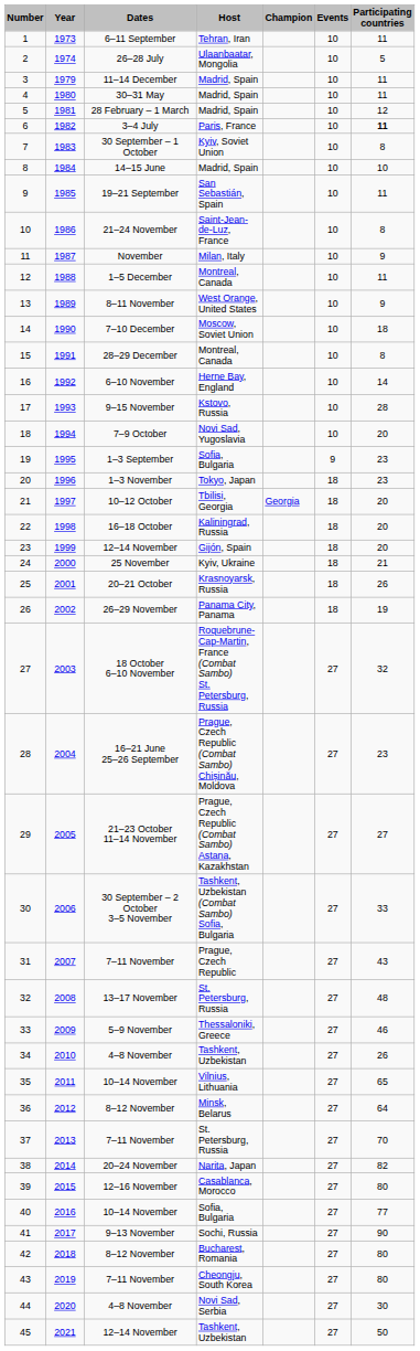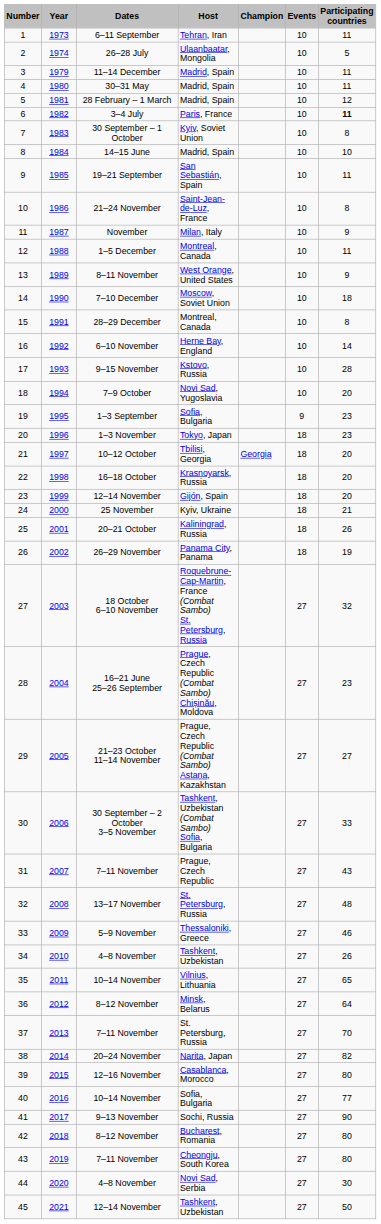 <table class="wikitable" style="text-align:left; font-size:90%">
 <tr>
 <th style="width:50px; background:silver;">Number</th>
 <th style="width:50px; background:silver;">Year</th>
 <th style="width:160px; background:silver;">Dates</th>
 <th style="width:auto; background:silver;">Host</th>
 <th style="width:auto; background:silver;">Champion</th>
 <th style="width:auto; background:silver;">Events</th>
 <th style="width:auto; background:silver;">Participating<br>countries</th>
 </tr>
 <tr>
 <td align=center>1</td>
 <td align=center><a href='#'>1973</a></td>
 <td align=center>6–11 September</td>
 <td> <a href='#'>Tehran</a>, Iran</td>
 <td></td>
 <td align=center>10</td>
 <td align=center>11</td>
 </tr>
 <tr>
 <td align=center>2</td>
 <td align=center><a href='#'>1974</a></td>
 <td align=center>26–28 July</td>
 <td> <a href='#'>Ulaanbaatar</a>, Mongolia</td>
 <td></td>
 <td align=center>10</td>
 <td align=center>5</td>
 </tr>
 <tr>
 <td align=center>3</td>
 <td align=center><a href='#'>1979</a></td>
 <td align=center>11–14 December</td>
 <td> <a href='#'>Madrid</a>, Spain</td>
 <td></td>
 <td align=center>10</td>
 <td align=center>11</td>
 </tr>
 <tr>
 <td align=center>4</td>
 <td align=center><a href='#'>1980</a></td>
 <td align=center>30–31 May</td>
 <td> Madrid, Spain</td>
 <td></td>
 <td align=center>10</td>
 <td align=center>11</td>
 </tr>
 <tr>
 <td align=center>5</td>
 <td align=center><a href='#'>1981</a></td>
 <td align=center>28 February – 1 March</td>
 <td> Madrid, Spain</td>
 <td></td>
 <td align=center>10</td>
 <td align=center>12</td>
 </tr>
 <tr>
 <td align=center>6</td>
 <td align=center><a href='#'>1982</a></td>
 <td align=center>3–4 July</td>
 <td> <a href='#'>Paris</a>, France</td>
 <td></td>
 <td align=center>10</td>
 <td align=center><strong>11</strong></td>
 </tr>
 <tr>
 <td align=center>7</td>
 <td align=center><a href='#'>1983</a></td>
 <td align=center>30 September – 1 October</td>
 <td> <a href='#'>Kyiv</a>, Soviet Union</td>
 <td></td>
 <td align=center>10</td>
 <td align=center>8</td>
 </tr>
 <tr>
 <td align=center>8</td>
 <td align=center><a href='#'>1984</a></td>
 <td align=center>14–15 June</td>
 <td> Madrid, Spain</td>
 <td></td>
 <td align=center>10</td>
 <td align=center>10</td>
 </tr>
 <tr>
 <td align=center>9</td>
 <td align=center><a href='#'>1985</a></td>
 <td align=center>19–21 September</td>
 <td> <a href='#'>San Sebastián</a>, Spain</td>
 <td></td>
 <td align=center>10</td>
 <td align=center>11</td>
 </tr>
 <tr>
 <td align=center>10</td>
 <td align=center><a href='#'>1986</a></td>
 <td align=center>21–24 November</td>
 <td> <a href='#'>Saint-Jean-de-Luz</a>, France</td>
 <td></td>
 <td align=center>10</td>
 <td align=center>8</td>
 </tr>
 <tr>
 <td align=center>11</td>
 <td align=center><a href='#'>1987</a></td>
 <td align=center>November</td>
 <td> <a href='#'>Milan</a>, Italy</td>
 <td></td>
 <td align=center>10</td>
 <td align=center>9</td>
 </tr>
 <tr>
 <td align=center>12</td>
 <td align=center><a href='#'>1988</a></td>
 <td align=center>1–5 December</td>
 <td> <a href='#'>Montreal</a>, Canada</td>
 <td></td>
 <td align=center>10</td>
 <td align=center>11</td>
 </tr>
 <tr>
 <td align=center>13</td>
 <td align=center><a href='#'>1989</a></td>
 <td align=center>8–11 November</td>
 <td> <a href='#'>West Orange</a>, United States</td>
 <td></td>
 <td align=center>10</td>
 <td align=center>9</td>
 </tr>
 <tr>
 <td align=center>14</td>
 <td align=center><a href='#'>1990</a></td>
 <td align=center>7–10 December</td>
 <td> <a href='#'>Moscow</a>, Soviet Union</td>
 <td></td>
 <td align=center>10</td>
 <td align=center>18</td>
 </tr>
 <tr>
 <td align=center>15</td>
 <td align=center><a href='#'>1991</a></td>
 <td align=center>28–29 December</td>
 <td> Montreal, Canada</td>
 <td></td>
 <td align=center>10</td>
 <td align=center>8</td>
 </tr>
 <tr>
 <td align=center>16</td>
 <td align=center><a href='#'>1992</a></td>
 <td align=center>6–10 November</td>
 <td> <a href='#'>Herne Bay</a>, England</td>
 <td></td>
 <td align=center>10</td>
 <td align=center>14</td>
 </tr>
 <tr>
 <td align=center>17</td>
 <td align=center><a href='#'>1993</a></td>
 <td align=center>9–15 November</td>
 <td> <a href='#'>Kstovo</a>, Russia</td>
 <td></td>
 <td align=center>10</td>
 <td align=center>28</td>
 </tr>
 <tr>
 <td align=center>18</td>
 <td align=center><a href='#'>1994</a></td>
 <td align=center>7–9 October</td>
 <td> <a href='#'>Novi Sad</a>, Yugoslavia</td>
 <td></td>
 <td align=center>10</td>
 <td align=center>20</td>
 </tr>
 <tr>
 <td align=center>19</td>
 <td align=center><a href='#'>1995</a></td>
 <td align=center>1–3 September</td>
 <td> <a href='#'>Sofia</a>, Bulgaria</td>
 <td></td>
 <td align=center>9</td>
 <td align=center>23</td>
 </tr>
 <tr>
 <td align=center>20</td>
 <td align=center><a href='#'>1996</a></td>
 <td align=center>1–3 November</td>
 <td> <a href='#'>Tokyo</a>, Japan</td>
 <td></td>
 <td align=center>18</td>
 <td align=center>23</td>
 </tr>
 <tr>
 <td align=center>21</td>
 <td align=center><a href='#'>1997</a></td>
 <td align=center>10–12 October</td>
 <td> <a href='#'>Tbilisi</a>, Georgia</td>
 <td> <a href='#'>Georgia</a></td>
 <td align=center>18</td>
 <td align=center>20</td>
 </tr>
 <tr>
 <td align=center>22</td>
 <td align=center><a href='#'>1998</a></td>
 <td align=center>16–18 October</td>
-<td> <a href='#'>Kaliningrad</a>, Russia</td>
+<td> <a href='#'>Krasnoyarsk</a>, Russia</td>
 <td></td>
 <td align=center>18</td>
 <td align=center>20</td>
 </tr>
 <tr>
 <td align=center>23</td>
 <td align=center><a href='#'>1999</a></td>
 <td align=center>12–14 November</td>
 <td> <a href='#'>Gijón</a>, Spain</td>
 <td></td>
 <td align=center>18</td>
 <td align=center>20</td>
 </tr>
 <tr>
 <td align=center>24</td>
 <td align=center><a href='#'>2000</a></td>
 <td align=center>25 November</td>
 <td> Kyiv, Ukraine</td>
 <td></td>
 <td align=center>18</td>
 <td align=center>21</td>
 </tr>
 <tr>
 <td align=center>25</td>
 <td align=center><a href='#'>2001</a></td>
 <td align=center>20–21 October</td>
-<td> <a href='#'>Krasnoyarsk</a>, Russia</td>
+<td> <a href='#'>Kaliningrad</a>, Russia</td>
 <td></td>
 <td align=center>18</td>
 <td align=center>26</td>
 </tr>
 <tr>
 <td align=center>26</td>
 <td align=center><a href='#'>2002</a></td>
 <td align=center>26–29 November</td>
 <td> <a href='#'>Panama City</a>, Panama</td>
 <td></td>
 <td align=center>18</td>
 <td align=center>19</td>
 </tr>
 <tr>
 <td align=center>27</td>
 <td align=center><a href='#'>2003</a></td>
 <td align=center>18 October <br> 6–10 November</td>
 <td> <a href='#'>Roquebrune-Cap-Martin</a>, France <em>(Combat Sambo)</em> <br>  <a href='#'>St. Petersburg</a>, <a href='#'>Russia</a></td>
 <td></td>
 <td align=center>27</td>
 <td align=center>32</td>
 </tr>
 <tr>
 <td align=center>28</td>
 <td align=center><a href='#'>2004</a></td>
 <td align=center>16–21 June <br> 25–26 September</td>
 <td> <a href='#'>Prague</a>, Czech Republic <em>(Combat Sambo)</em> <br>  <a href='#'>Chișinău</a>, Moldova</td>
 <td></td>
 <td align=center>27</td>
 <td align=center>23</td>
 </tr>
 <tr>
 <td align=center>29</td>
 <td align=center><a href='#'>2005</a></td>
 <td align=center>21–23 October <br> 11–14 November</td>
 <td> Prague, Czech Republic <em>(Combat Sambo)</em> <br>  <a href='#'>Astana</a>, Kazakhstan</td>
 <td></td>
 <td align=center>27</td>
 <td align=center>27</td>
 </tr>
 <tr>
 <td align=center>30</td>
 <td align=center><a href='#'>2006</a></td>
 <td align=center>30 September – 2 October <br> 3–5 November</td>
 <td> <a href='#'>Tashkent</a>, Uzbekistan <em>(Combat Sambo)</em> <br>  <a href='#'>Sofia</a>, Bulgaria</td>
 <td></td>
 <td align=center>27</td>
 <td align=center>33</td>
 </tr>
 <tr>
 <td align=center>31</td>
 <td align=center><a href='#'>2007</a></td>
 <td align=center>7–11 November</td>
 <td> Prague, Czech Republic</td>
 <td></td>
 <td align=center>27</td>
 <td align=center>43</td>
 </tr>
 <tr>
 <td align=center>32</td>
 <td align=center><a href='#'>2008</a></td>
 <td align=center>13–17 November</td>
 <td> <a href='#'>St. Petersburg</a>, Russia</td>
 <td></td>
 <td align=center>27</td>
 <td align=center>48</td>
 </tr>
 <tr>
 <td align=center>33</td>
 <td align=center><a href='#'>2009</a></td>
 <td align=center>5–9 November</td>
 <td> <a href='#'>Thessaloniki</a>, Greece</td>
 <td></td>
 <td align=center>27</td>
 <td align=center>46</td>
 </tr>
 <tr>
 <td align=center>34</td>
 <td align=center><a href='#'>2010</a></td>
 <td align=center>4–8 November</td>
 <td> <a href='#'>Tashkent</a>, Uzbekistan</td>
 <td></td>
 <td align=center>27</td>
 <td align=center>26</td>
 </tr>
 <tr>
 <td align=center>35</td>
 <td align=center><a href='#'>2011</a></td>
 <td align=center>10–14 November</td>
 <td> <a href='#'>Vilnius</a>, Lithuania</td>
 <td></td>
 <td align=center>27</td>
 <td align=center>65</td>
 </tr>
 <tr>
 <td align=center>36</td>
 <td align=center><a href='#'>2012</a></td>
 <td align=center>8–12 November</td>
 <td> <a href='#'>Minsk</a>, Belarus</td>
 <td></td>
 <td align=center>27</td>
 <td align=center>64</td>
 </tr>
 <tr>
 <td align=center>37</td>
 <td align=center><a href='#'>2013</a></td>
 <td align=center>7–11 November</td>
 <td> St. Petersburg, Russia</td>
 <td></td>
 <td align=center>27</td>
 <td align=center>70</td>
 </tr>
 <tr>
 <td align=center>38</td>
 <td align=center><a href='#'>2014</a></td>
 <td align=center>20–24 November</td>
 <td> <a href='#'>Narita</a>, Japan</td>
 <td></td>
 <td align=center>27</td>
 <td align=center>82</td>
 </tr>
 <tr>
 <td align=center>39</td>
 <td align=center><a href='#'>2015</a></td>
 <td align=center>12–16 November</td>
 <td> <a href='#'>Casablanca</a>, Morocco</td>
 <td></td>
 <td align=center>27</td>
 <td align=center>80</td>
 </tr>
 <tr>
 <td align=center>40</td>
 <td align=center><a href='#'>2016</a></td>
 <td align=center>10–14 November</td>
 <td> Sofia, Bulgaria</td>
 <td></td>
 <td align=center>27</td>
 <td align=center>77</td>
 </tr>
 <tr>
 <td align=center>41</td>
 <td align=center><a href='#'>2017</a></td>
 <td align=center>9–13 November</td>
 <td> Sochi, Russia</td>
 <td></td>
 <td align=center>27</td>
 <td align=center>90</td>
 </tr>
 <tr>
 <td align=center>42</td>
 <td align=center><a href='#'>2018</a></td>
 <td align=center>8–12 November</td>
 <td> <a href='#'>Bucharest</a>, Romania</td>
 <td></td>
 <td align=center>27</td>
 <td align=center>80</td>
 </tr>
 <tr>
 <td align=center>43</td>
 <td align=center><a href='#'>2019</a></td>
 <td align=center>7–11 November</td>
 <td> <a href='#'>Cheongju</a>, South Korea</td>
 <td></td>
 <td align=center>27</td>
 <td align=center>80</td>
 </tr>
 <tr>
 <td align=center>44</td>
 <td align=center><a href='#'>2020</a></td>
 <td align=center>4–8 November</td>
 <td> <a href='#'>Novi Sad</a>, Serbia</td>
 <td></td>
 <td align=center>27</td>
 <td align=center>30</td>
 </tr>
 <tr>
 <td align=center>45</td>
 <td align=center><a href='#'>2021</a></td>
 <td align=center>12–14 November</td>
 <td> <a href='#'>Tashkent</a>, Uzbekistan</td>
 <td></td>
 <td align=center>27</td>
 <td align=center>50</td>
 </tr>
 </table>
